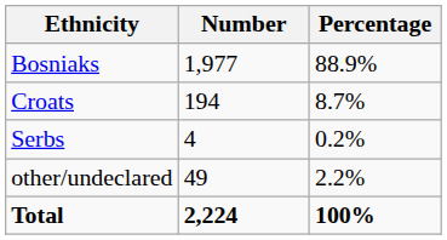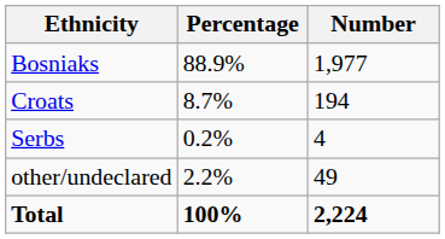 <table class="wikitable">
 <tr>
 <th width="100px">Ethnicity</th>
+<th width="80px">Percentage</th>
 <th width="80px">Number</th>
-<th width="80px">Percentage</th>
 </tr>
 <tr>
 <td><a href='#'>Bosniaks</a></td>
+<td>88.9%</td>
 <td>1,977</td>
-<td>88.9%</td>
 </tr>
 <tr>
 <td><a href='#'>Croats</a></td>
+<td>8.7%</td>
 <td>194</td>
-<td>8.7%</td>
 </tr>
 <tr>
 <td><a href='#'>Serbs</a></td>
+<td>0.2%</td>
 <td>4</td>
-<td>0.2%</td>
 </tr>
 <tr>
 <td>other/undeclared</td>
+<td>2.2%</td>
 <td>49</td>
-<td>2.2%</td>
 </tr>
 <tr>
 <td><strong>Total</strong></td>
+<td><strong>100%</strong></td>
 <td><strong>2,224</strong></td>
-<td><strong>100%</strong></td>
 </tr>
 </table>
